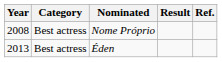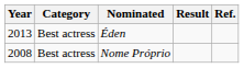 <table class="wikitable">
 <tr>
 <th>Year</th>
 <th>Category</th>
 <th>Nominated</th>
 <th>Result</th>
 <th>Ref.</th>
 </tr>
 <tr>
+<td>2013</td>
+<td>Best actress</td>
+<td><em>Éden</em></td>
+<td></td>
+<td></td>
+</tr>
+<tr>
 <td>2008</td>
 <td>Best actress</td>
 <td><em>Nome Próprio</em></td>
 <td></td>
 <td></td>
 </tr>
-<tr>
-<td>2013</td>
-<td>Best actress</td>
-<td><em>Éden</em></td>
-<td></td>
-<td></td>
-</tr>
 </table>
